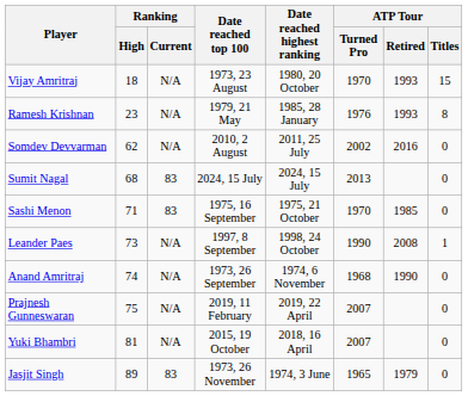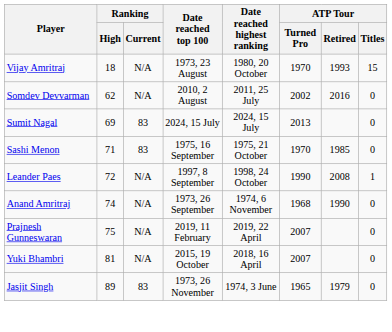 <table class="wikitable sortable nowrap" style="text-align:center">
 <tr>
 <th rowspan="2" width="140">Player</th>
 <th colspan="2">Ranking</th>
 <th rowspan="2">Date reached<br>top 100</th>
 <th rowspan="2">Date reached<br>highest ranking</th>
 <th colspan="3">ATP Tour</th>
 </tr>
 <tr>
 <th>High</th>
 <th>Current</th>
 <th>Turned Pro</th>
 <th>Retired</th>
 <th>Titles</th>
 </tr>
 <tr>
 <td style="text-align:left;"><a href='#'>Vijay Amritraj</a></td>
 <td>18</td>
 <td>N/A</td>
 <td>1973, 23 August</td>
 <td>1980, 20 October</td>
 <td>1970</td>
 <td>1993</td>
 <td>15</td>
 </tr>
 <tr>
-<td style="text-align:left;"><a href='#'>Ramesh Krishnan</a></td>
-<td>23</td>
-<td>N/A</td>
-<td>1979, 21 May</td>
-<td>1985, 28 January</td>
-<td>1976</td>
-<td>1993</td>
-<td>8</td>
-</tr>
-<tr>
 <td style="text-align:left;"><a href='#'>Somdev Devvarman</a></td>
 <td>62</td>
 <td>N/A</td>
 <td>2010, 2 August</td>
 <td>2011, 25 July</td>
 <td>2002</td>
 <td>2016</td>
 <td>0</td>
 </tr>
 <tr>
 <td style="text-align:left;"><a href='#'>Sumit Nagal</a></td>
-<td>68</td>
+<td>69</td>
 <td>83</td>
 <td>2024, 15 July</td>
 <td>2024, 15 July</td>
 <td>2013</td>
 <td></td>
 <td>0</td>
 </tr>
 <tr>
 <td style="text-align:left;"><a href='#'>Sashi Menon</a></td>
 <td>71</td>
 <td>83</td>
 <td>1975, 16 September</td>
 <td>1975, 21 October</td>
 <td>1970</td>
 <td>1985</td>
 <td>0</td>
 </tr>
 <tr>
 <td style="text-align:left;"><a href='#'>Leander Paes</a></td>
-<td>73</td>
+<td>72</td>
 <td>N/A</td>
 <td>1997, 8 September</td>
 <td>1998, 24 October</td>
 <td>1990</td>
 <td>2008</td>
 <td>1</td>
 </tr>
 <tr>
 <td style="text-align:left;"><a href='#'>Anand Amritraj</a></td>
 <td>74</td>
 <td>N/A</td>
 <td>1973, 26 September</td>
 <td>1974, 6 November</td>
 <td>1968</td>
 <td>1990</td>
 <td>0</td>
 </tr>
 <tr>
 <td style="text-align:left;"><a href='#'>Prajnesh Gunneswaran</a></td>
 <td>75</td>
 <td>N/A</td>
 <td>2019, 11 February</td>
 <td>2019, 22 April</td>
 <td>2007</td>
 <td></td>
 <td>0</td>
 </tr>
 <tr>
 <td style="text-align:left;"><a href='#'>Yuki Bhambri</a></td>
 <td>81</td>
 <td>N/A</td>
 <td>2015, 19 October</td>
 <td>2018, 16 April</td>
 <td>2007</td>
 <td></td>
 <td>0</td>
 </tr>
 <tr>
 <td style="text-align:left;"><a href='#'>Jasjit Singh</a></td>
 <td>89</td>
 <td>83</td>
 <td>1973, 26 November</td>
 <td>1974, 3 June</td>
 <td>1965</td>
 <td>1979</td>
 <td>0</td>
 </tr>
 </table>
